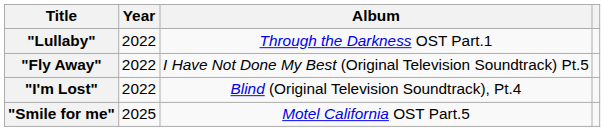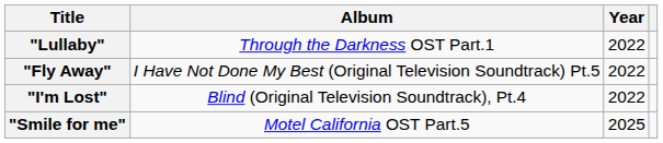 <table class="wikitable sortable plainrowheaders" style="text-align:center;">
 <tr>
 <th scope="col">Title</th>
+<th scope="col" class="unsortable">Album</th>
 <th scope="col" width="1">Year</th>
-<th scope="col" class="unsortable">Album</th>
 <th scope="col" class="unsortable"></th>
 </tr>
 <tr>
 <th scope="row">"Lullaby"</th>
+<td><em><a href='#'>Through the Darkness</a></em> OST Part.1</td>
 <td>2022</td>
-<td><em><a href='#'>Through the Darkness</a></em> OST Part.1</td>
 <td></td>
 </tr>
 <tr>
 <th scope="row">"Fly Away"</th>
+<td><em>I Have Not Done My Best</em> (Original Television Soundtrack) Pt.5</td>
 <td>2022</td>
-<td><em>I Have Not Done My Best</em> (Original Television Soundtrack) Pt.5</td>
 <td></td>
 </tr>
 <tr>
 <th scope="row">"I'm Lost"</th>
+<td><em><a href='#'>Blind</a></em> (Original Television Soundtrack), Pt.4</td>
 <td>2022</td>
-<td><em><a href='#'>Blind</a></em> (Original Television Soundtrack), Pt.4</td>
 <td></td>
 </tr>
 <tr>
 <th scope="row">"Smile for me"</th>
+<td><em><a href='#'> Motel California</a></em> OST Part.5</td>
 <td>2025</td>
-<td><em><a href='#'> Motel California</a></em> OST Part.5</td>
 <td></td>
 </tr>
 </table>
